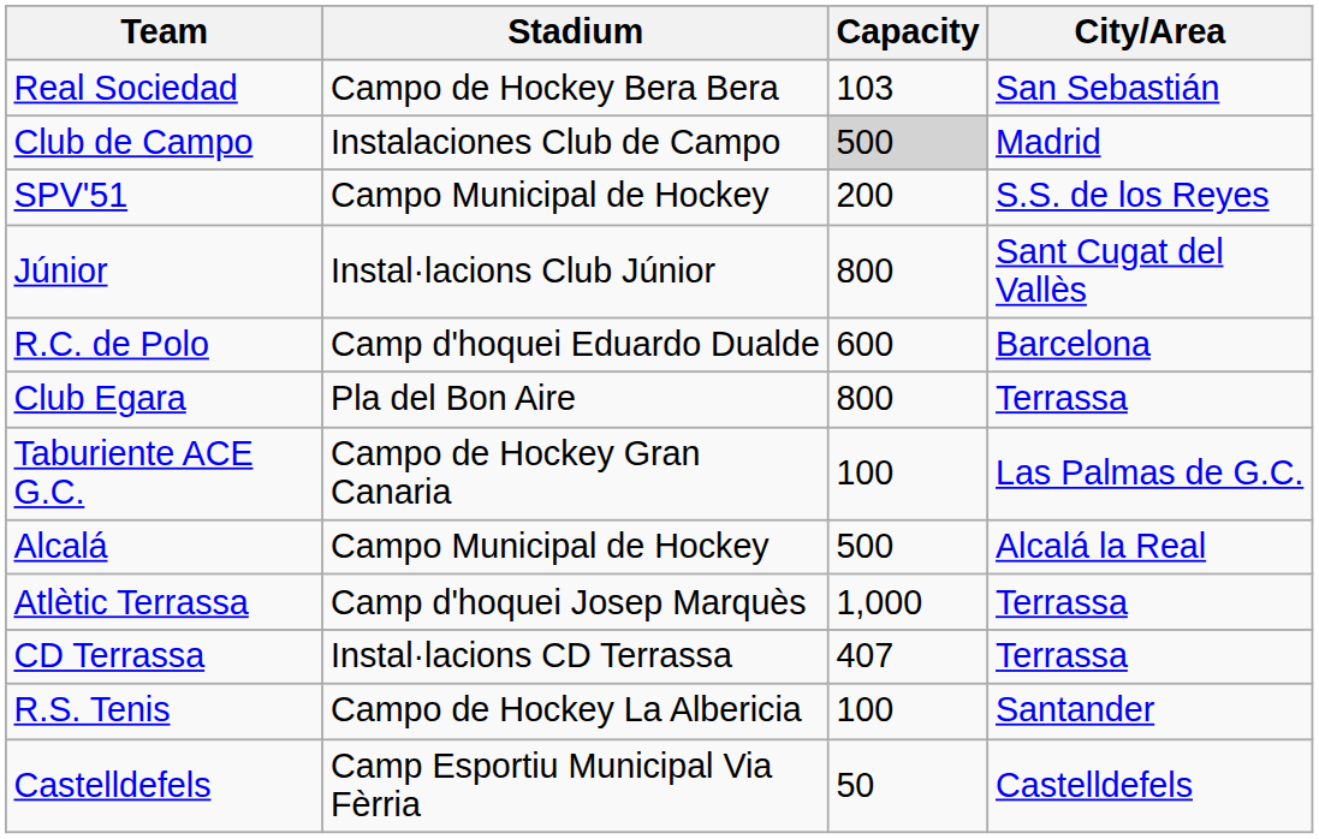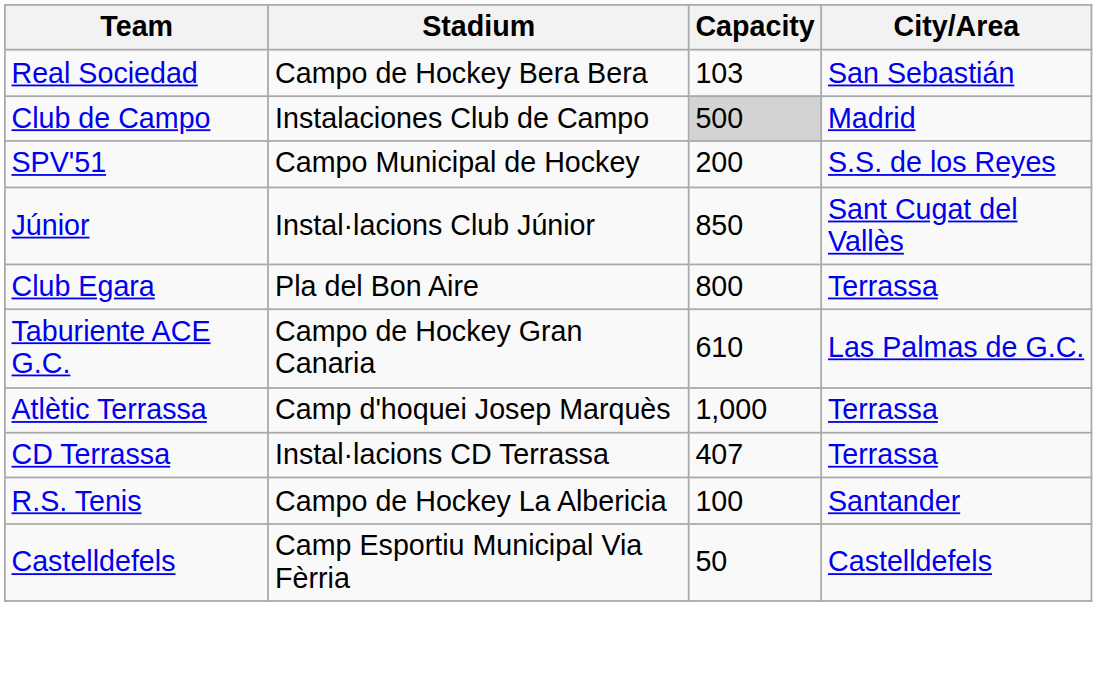 <table class="wikitable sortable">
 <tr>
 <th>Team</th>
 <th>Stadium</th>
 <th>Capacity</th>
 <th>City/Area</th>
 </tr>
 <tr>
 <td><a href='#'>Real Sociedad</a></td>
 <td>Campo de Hockey Bera Bera</td>
 <td>103</td>
 <td><a href='#'>San Sebastián</a></td>
 </tr>
 <tr>
 <td><a href='#'>Club de Campo</a></td>
 <td>Instalaciones Club de Campo</td>
 <td style="background: lightgrey;">500</td>
 <td><a href='#'>Madrid</a></td>
 </tr>
 <tr>
 <td><a href='#'>SPV'51</a></td>
 <td>Campo Municipal de Hockey</td>
 <td>200</td>
 <td><a href='#'>S.S. de los Reyes</a></td>
 </tr>
 <tr>
 <td><a href='#'>Júnior</a></td>
 <td>Instal·lacions Club Júnior</td>
-<td>800</td>
+<td>850</td>
 <td><a href='#'>Sant Cugat del Vallès</a></td>
-</tr>
-<tr>
-<td><a href='#'>R.C. de Polo</a></td>
-<td>Camp d'hoquei Eduardo Dualde</td>
-<td>600</td>
-<td><a href='#'>Barcelona</a></td>
 </tr>
 <tr>
 <td><a href='#'>Club Egara</a></td>
 <td>Pla del Bon Aire</td>
 <td>800</td>
 <td><a href='#'>Terrassa</a></td>
 </tr>
 <tr>
 <td><a href='#'>Taburiente ACE G.C.</a></td>
 <td>Campo de Hockey Gran Canaria</td>
-<td>100</td>
+<td>610</td>
 <td><a href='#'>Las Palmas de G.C.</a></td>
-</tr>
-<tr>
-<td><a href='#'>Alcalá</a></td>
-<td>Campo Municipal de Hockey</td>
-<td>500</td>
-<td><a href='#'>Alcalá la Real</a></td>
 </tr>
 <tr>
 <td><a href='#'>Atlètic Terrassa</a></td>
 <td>Camp d'hoquei Josep Marquès</td>
 <td>1,000</td>
 <td><a href='#'>Terrassa</a></td>
 </tr>
 <tr>
 <td><a href='#'>CD Terrassa</a></td>
 <td>Instal·lacions CD Terrassa</td>
 <td>407</td>
 <td><a href='#'>Terrassa</a></td>
 </tr>
 <tr>
 <td><a href='#'>R.S. Tenis</a></td>
 <td>Campo de Hockey La Albericia</td>
 <td>100</td>
 <td><a href='#'>Santander</a></td>
 </tr>
 <tr>
 <td><a href='#'>Castelldefels</a></td>
 <td>Camp Esportiu Municipal Via Fèrria</td>
 <td>50</td>
 <td><a href='#'>Castelldefels</a></td>
 </tr>
 </table>
